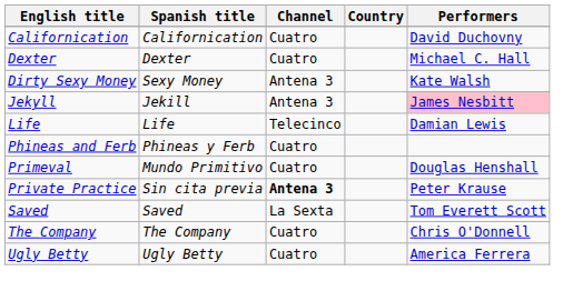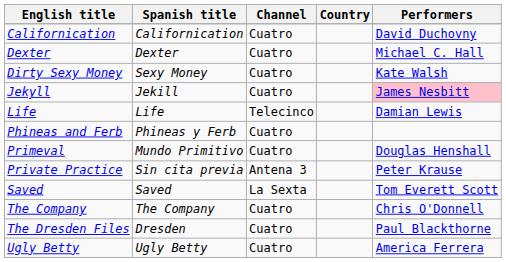 <table class="wikitable sortable">
 <tr bgcolor="#ececec" valign=top>
 <th>English title</th>
 <th>Spanish title</th>
 <th>Channel</th>
 <th>Country</th>
 <th>Performers</th>
 </tr>
 <tr>
 </tr>
 <tr>
 <td><em><a href='#'>Californication</a> </em></td>
 <td><em>Californication</em></td>
 <td>Cuatro</td>
 <td></td>
 <td><a href='#'>David Duchovny</a></td>
 </tr>
 <tr>
 <td><em><a href='#'>Dexter</a> </em></td>
 <td><em>Dexter</em></td>
 <td>Cuatro</td>
 <td></td>
 <td><a href='#'>Michael C. Hall</a></td>
 </tr>
 <tr>
 <td><em><a href='#'>Dirty Sexy Money</a> </em></td>
 <td><em>Sexy Money</em></td>
-<td>Antena 3</td>
+<td>Cuatro</td>
 <td></td>
 <td><a href='#'>Kate Walsh</a></td>
 </tr>
 <tr>
 <td><em><a href='#'>Jekyll</a> </em></td>
 <td><em>Jekill</em></td>
-<td>Antena 3</td>
+<td>Cuatro</td>
 <td></td>
 <td style="background: pink;"><a href='#'>James Nesbitt</a></td>
 </tr>
 <tr>
 <td><em><a href='#'>Life</a> </em></td>
 <td><em>Life</em></td>
 <td>Telecinco</td>
 <td></td>
 <td><a href='#'>Damian Lewis</a></td>
 </tr>
 <tr>
 <td><em><a href='#'>Phineas and Ferb</a> </em></td>
 <td><em>Phineas y Ferb</em></td>
 <td>Cuatro</td>
 <td></td>
 <td></td>
 </tr>
 <tr>
 <td><em><a href='#'>Primeval</a> </em></td>
 <td><em>Mundo Primitivo</em></td>
 <td>Cuatro</td>
 <td></td>
 <td><a href='#'>Douglas Henshall</a></td>
 </tr>
 <tr>
 <td><em><a href='#'>Private Practice</a> </em></td>
 <td><em>Sin cita previa</em></td>
-<td><strong>Antena 3</strong></td>
+<td>Antena 3</td>
 <td></td>
 <td><a href='#'>Peter Krause</a></td>
 </tr>
 <tr>
 <td><em><a href='#'>Saved</a> </em></td>
 <td><em>Saved</em></td>
 <td>La Sexta</td>
 <td></td>
 <td><a href='#'>Tom Everett Scott</a></td>
 </tr>
 <tr>
 <td><em><a href='#'>The Company</a> </em></td>
 <td><em>The Company</em></td>
 <td>Cuatro</td>
 <td></td>
 <td><a href='#'>Chris O'Donnell</a></td>
 </tr>
 <tr>
+<td><em><a href='#'>The Dresden Files</a> </em></td>
+<td><em>Dresden</em></td>
+<td>Cuatro</td>
+<td> </td>
+<td><a href='#'>Paul Blackthorne</a></td>
+</tr>
+<tr>
 <td><em><a href='#'>Ugly Betty</a> </em></td>
 <td><em>Ugly Betty</em></td>
 <td>Cuatro</td>
 <td></td>
 <td><a href='#'>America Ferrera</a></td>
 </tr>
 </table>
